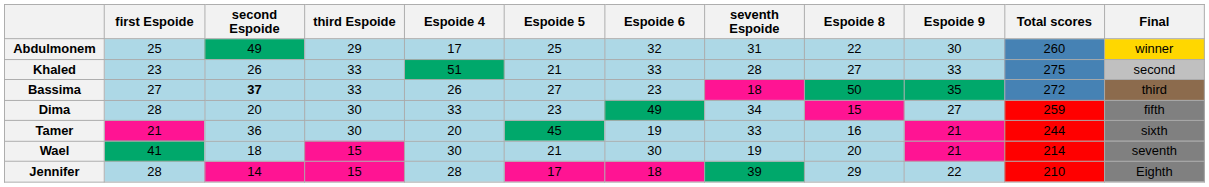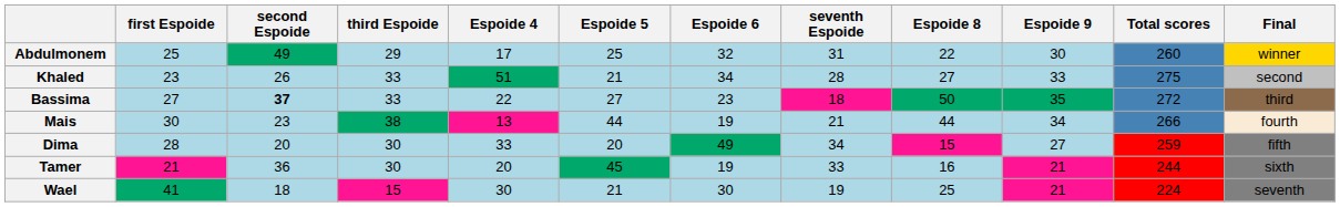 <table class="wikitable" style="font-size:85%; width:100%; text-align:center; margin-left: auto; margin-right: auto">
 <tr>
 <th style="width: 8%;"></th>
 <th style="width: 8%;">first Espoide</th>
 <th style="width: 8%;">second Espoide</th>
 <th style="width: 8%;">third Espoide</th>
 <th style="width: 8%;">Espoide 4</th>
 <th style="width: 8%;">Espoide 5</th>
 <th style="width: 8%;">Espoide 6</th>
 <th style="width: 8%;">seventh Espoide</th>
 <th style="width: 8%;">Espoide 8</th>
 <th style="width: 8%;">Espoide 9</th>
 <th style="width: 8%;">Total scores</th>
 <th style="width: 8%;">Final</th>
 </tr>
 <tr>
 <th>Abdulmonem</th>
 <td style="background:lightblue">25</td>
 <td style="background:#00A86B">49</td>
 <td style="background:lightblue">29</td>
 <td style="background:Lightblue">17</td>
 <td style="background:lightblue">25</td>
 <td style="background:lightblue">32</td>
 <td style="background:lightblue">31</td>
 <td style="background:lightblue">22</td>
 <td style="background:lightblue">30</td>
 <td style="background:steelblue">260</td>
 <td style="background:gold">winner</td>
 </tr>
 <tr>
 <th>Khaled</th>
 <td style="background:lightblue">23</td>
 <td style="background:lightblue">26</td>
 <td style="background:lightblue">33</td>
 <td style="background:#00A86B">51</td>
 <td style="background:lightblue">21</td>
-<td style="background:lightblue">33</td>
+<td style="background:lightblue">34</td>
 <td style="background:lightblue">28</td>
 <td style="background:lightblue">27</td>
 <td style="background:lightblue">33</td>
 <td style="background:steelblue">275</td>
 <td style="background:silver">second</td>
 </tr>
 <tr>
 <th>Bassima</th>
 <td style="background:lightblue">27</td>
 <td style="background:lightblue"><strong>37</strong></td>
 <td style="background:lightblue">33</td>
-<td style="background:lightblue">26</td>
+<td style="background:lightblue">22</td>
 <td style="background:lightblue">27</td>
 <td style="background:lightblue">23</td>
 <td style="background:DeepPink">18</td>
 <td style="background:#00A86B">50</td>
 <td style="background:#00A86B">35</td>
 <td style="background:steelblue">272</td>
 <td style="background:#8c6b4d">third</td>
 </tr>
 <tr>
+<th>Mais</th>
+<td style="background:lightblue">30</td>
+<td style="background:lightblue">23</td>
+<td style="background:#00A86B">38</td>
+<td style="background:DeepPink">13</td>
+<td style="background:lightblue">44</td>
+<td style="background:lightblue">19</td>
+<td style="background:lightblue">21</td>
+<td style="background:lightblue">44</td>
+<td style="background:lightblue">34</td>
+<td style="background:steelblue">266</td>
+<td style="background:AntiqueWhite">fourth</td>
+</tr>
+<tr>
 <th>Dima</th>
 <td style="background:lightblue">28</td>
 <td style="background:lightblue">20</td>
 <td style="background:lightblue">30</td>
 <td style="background:lightblue">33</td>
-<td style="background:lightblue">23</td>
+<td style="background:lightblue">20</td>
 <td style="background:#00A86B">49</td>
 <td style="background:lightblue">34</td>
 <td style="background:DeepPink">15</td>
 <td style="background:lightblue">27</td>
 <td style="background:red">259</td>
 <td style="background:Gray">fifth</td>
 </tr>
 <tr>
 <th>Tamer</th>
 <td style="background:DeepPink">21</td>
 <td style="background:lightblue">36</td>
 <td style="background:lightblue">30</td>
 <td style="background:lightblue">20</td>
 <td style="background:#00A86B">45</td>
 <td style="background:lightblue">19</td>
 <td style="background:lightblue">33</td>
 <td style="background:lightblue">16</td>
 <td style="background:DeepPink">21</td>
 <td style="background:red">244</td>
 <td style="background:Gray">sixth</td>
 </tr>
 <tr>
 <th>Wael</th>
 <td style="background:#00A86B">41</td>
 <td style="background:lightblue">18</td>
 <td style="background:DeepPink">15</td>
 <td style="background:lightblue">30</td>
 <td style="background:lightblue">21</td>
 <td style="background:lightblue">30</td>
 <td style="background:lightblue">19</td>
-<td style="background:lightblue">20</td>
+<td style="background:lightblue">25</td>
 <td style="background:DeepPink">21</td>
-<td style="background:red">214</td>
+<td style="background:red">224</td>
 <td style="background:Gray">seventh</td>
 </tr>
-<tr>
-<th>Jennifer</th>
-<td style="background:lightblue">28</td>
-<td style="background:DeepPink">14</td>
-<td style="background:DeepPink">15</td>
-<td style="background:lightblue">28</td>
-<td style="background:DeepPink">17</td>
-<td style="background:DeepPink">18</td>
-<td style="background:#00A86B">39</td>
-<td style="background:lightblue">29</td>
-<td style="background:lightblue">22</td>
-<td style="background:red">210</td>
-<td style="background:Gray">Eighth</td>
-</tr>
 </table>
